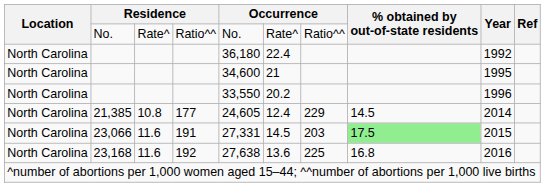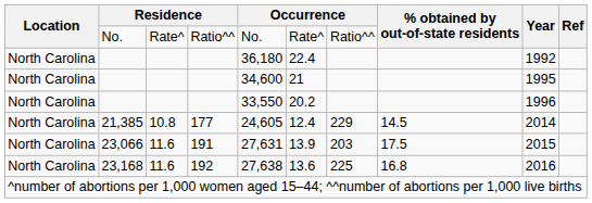 <table class="wikitable">
 <tr>
 <th rowspan="2">Location</th>
 <th colspan="3">Residence</th>
 <th colspan="3">Occurrence</th>
 <th rowspan="2">% obtained by<br>out-of-state residents</th>
 <th rowspan="2">Year</th>
 <th rowspan="2">Ref</th>
 </tr>
 <tr>
 <td>No.</td>
 <td>Rate^</td>
 <td>Ratio^^</td>
 <td>No.</td>
 <td>Rate^</td>
 <td>Ratio^^</td>
 </tr>
 <tr>
 <td>North Carolina</td>
 <td></td>
 <td></td>
 <td></td>
 <td>36,180</td>
 <td>22.4</td>
 <td></td>
 <td></td>
 <td>1992</td>
 <td></td>
 </tr>
 <tr>
 <td>North Carolina</td>
 <td></td>
 <td></td>
 <td></td>
 <td>34,600</td>
 <td>21</td>
 <td></td>
 <td></td>
 <td>1995</td>
 <td></td>
 </tr>
 <tr>
 <td>North Carolina</td>
 <td></td>
 <td></td>
 <td></td>
 <td>33,550</td>
 <td>20.2</td>
 <td></td>
 <td></td>
 <td>1996</td>
 <td></td>
 </tr>
 <tr>
 <td>North Carolina</td>
 <td>21,385</td>
 <td>10.8</td>
 <td>177</td>
 <td>24,605</td>
 <td>12.4</td>
 <td>229</td>
 <td>14.5</td>
 <td>2014</td>
 <td></td>
 </tr>
 <tr>
 <td>North Carolina</td>
 <td>23,066</td>
 <td>11.6</td>
 <td>191</td>
-<td>27,331</td>
-<td>14.5</td>
+<td>27,631</td>
+<td>13.9</td>
 <td>203</td>
-<td style="background: lightgreen;">17.5</td>
+<td>17.5</td>
 <td>2015</td>
 <td></td>
 </tr>
 <tr>
 <td>North Carolina</td>
 <td>23,168</td>
 <td>11.6</td>
 <td>192</td>
 <td>27,638</td>
 <td>13.6</td>
 <td>225</td>
 <td>16.8</td>
 <td>2016</td>
 <td></td>
 </tr>
 <tr>
 <td colspan="10">^number of abortions per 1,000 women aged 15–44; ^^number of abortions per 1,000 live births</td>
 </tr>
 </table>
